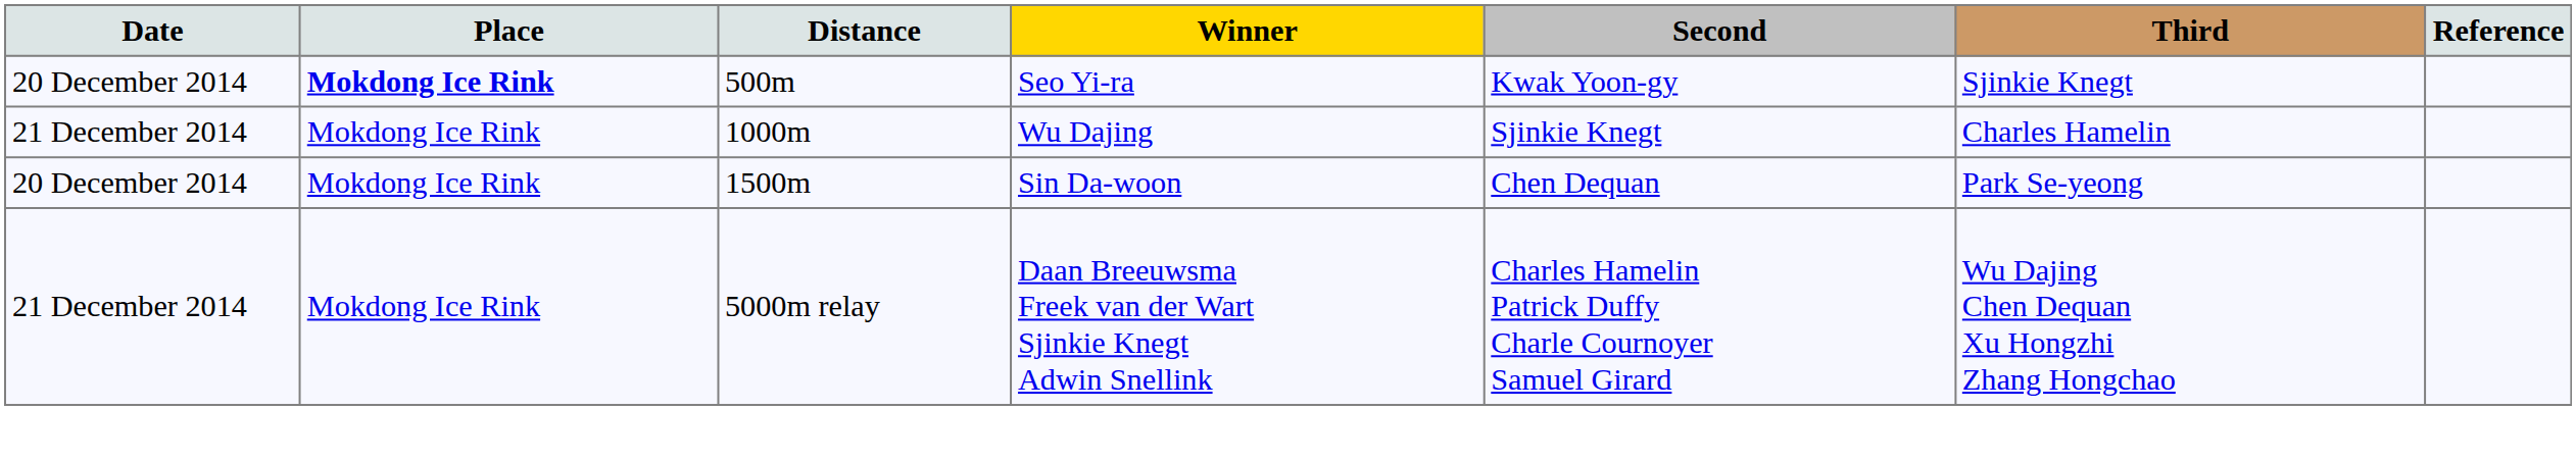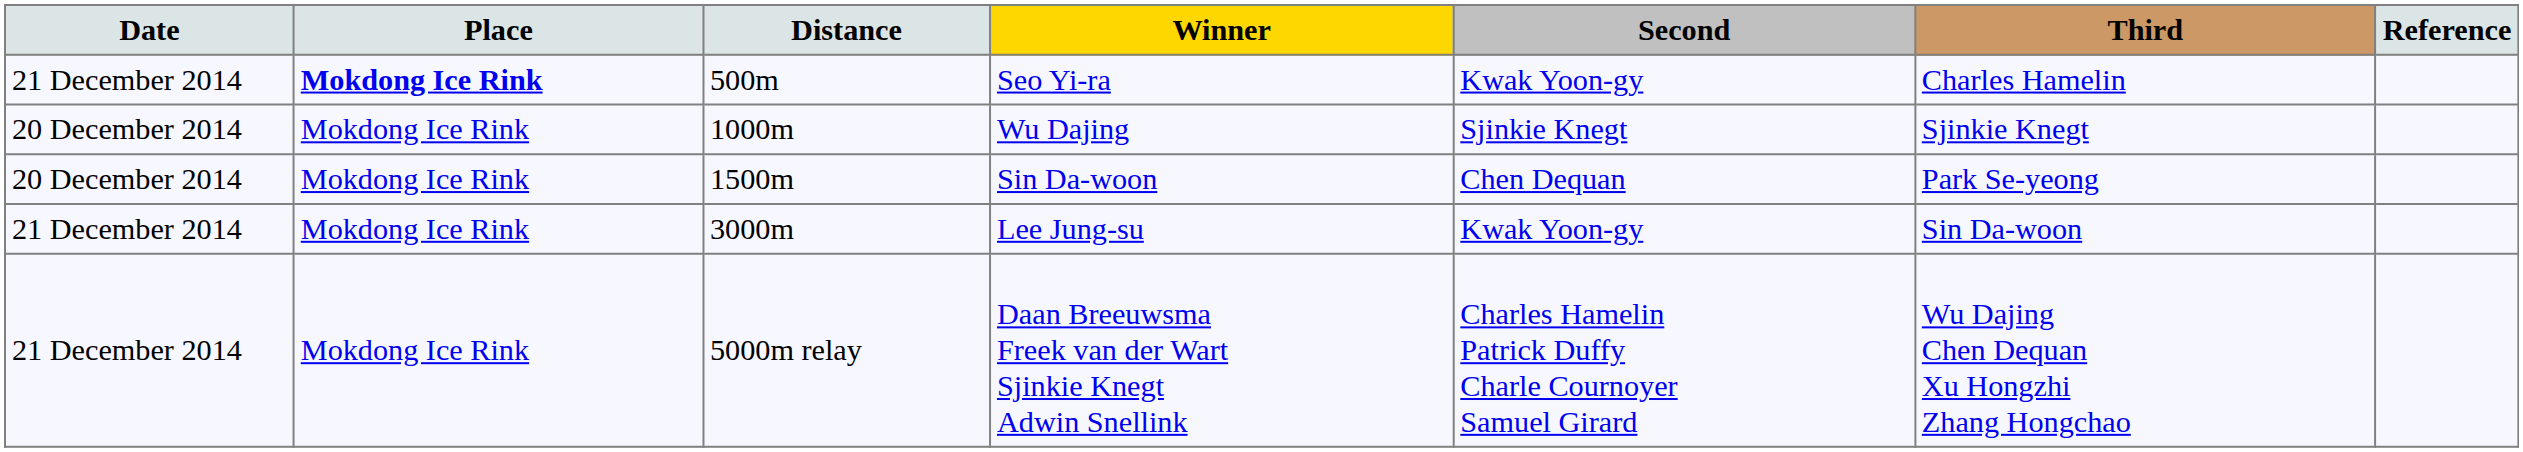 <table bgcolor="#f7f8ff" cellpadding="3" cellspacing="0" border="1" style="font-size: 95%; border: gray solid 1px; border-collapse: collapse;">
 <tr bgcolor="#CCCCCC">
 <td align="center" bgcolor="#DCE5E5" width="150"><strong>Date</strong></td>
 <td align="center" bgcolor="#DCE5E5" width="220"><strong>Place</strong></td>
 <td align="center" bgcolor="#DCE5E5" width="150"><strong>Distance</strong></td>
 <td align="center" bgcolor="gold" width="250"><strong>Winner</strong></td>
 <td align="center" bgcolor="silver" width="250"><strong>Second</strong></td>
 <td align="center" bgcolor="CC9966" width="250"><strong>Third</strong></td>
 <td align="center" bgcolor="#DCE5E5" width="30"><strong>Reference</strong></td>
 </tr>
 <tr align="left">
-<td>20 December 2014</td>
+<td>21 December 2014</td>
 <td><strong><a href='#'>Mokdong Ice Rink</a></strong></td>
 <td>500m</td>
 <td> <a href='#'>Seo Yi-ra</a></td>
 <td> <a href='#'>Kwak Yoon-gy</a></td>
-<td> <a href='#'>Sjinkie Knegt</a></td>
+<td> <a href='#'>Charles Hamelin</a></td>
 <td></td>
 </tr>
 <tr align="left">
-<td>21 December 2014</td>
+<td>20 December 2014</td>
 <td><a href='#'>Mokdong Ice Rink</a></td>
 <td>1000m</td>
 <td> <a href='#'>Wu Dajing</a></td>
 <td> <a href='#'>Sjinkie Knegt</a></td>
-<td> <a href='#'>Charles Hamelin</a></td>
+<td> <a href='#'>Sjinkie Knegt</a></td>
 <td></td>
 </tr>
 <tr align="left">
 <td>20 December 2014</td>
 <td><a href='#'>Mokdong Ice Rink</a></td>
 <td>1500m</td>
 <td> <a href='#'>Sin Da-woon</a></td>
 <td> <a href='#'>Chen Dequan</a></td>
 <td> <a href='#'>Park Se-yeong</a></td>
 <td></td>
 </tr>
 <tr align="left">
 <td>21 December 2014</td>
 <td><a href='#'>Mokdong Ice Rink</a></td>
+<td>3000m</td>
+<td> <a href='#'>Lee Jung-su</a></td>
+<td> <a href='#'>Kwak Yoon-gy</a></td>
+<td> <a href='#'>Sin Da-woon</a></td>
+<td></td>
+</tr>
+<tr align="left">
+<td>21 December 2014</td>
+<td><a href='#'>Mokdong Ice Rink</a></td>
 <td>5000m relay</td>
 <td><br><a href='#'>Daan Breeuwsma</a><br><a href='#'>Freek van der Wart</a><br><a href='#'>Sjinkie Knegt</a><br><a href='#'>Adwin Snellink</a></td>
 <td><br><a href='#'>Charles Hamelin</a><br><a href='#'>Patrick Duffy</a><br><a href='#'>Charle Cournoyer</a><br><a href='#'>Samuel Girard</a></td>
 <td><br><a href='#'>Wu Dajing</a><br><a href='#'>Chen Dequan</a><br><a href='#'>Xu Hongzhi</a><br><a href='#'>Zhang Hongchao</a></td>
 <td></td>
 </tr>
 </table>
